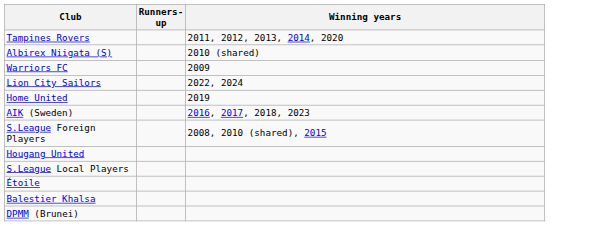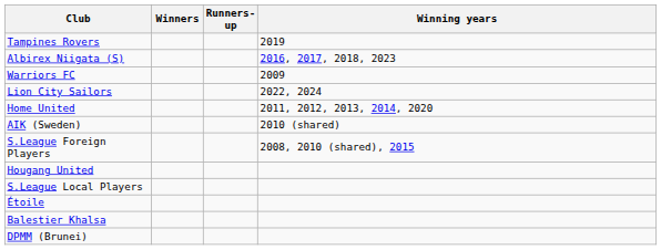 <table class="wikitable">
 <tr>
 <th width='180'>Club</th>
+<th width='60'>Winners</th>
 <th width='60'>Runners-up</th>
 <th width='500'>Winning years</th>
 </tr>
 <tr>
 <td><a href='#'>Tampines Rovers</a></td>
 <td></td>
-<td>2011, 2012, 2013, <a href='#'>2014</a>, 2020</td>
+<td></td>
+<td>2019</td>
 </tr>
 <tr>
 <td><a href='#'>Albirex Niigata (S)</a></td>
 <td></td>
-<td>2010 (shared)</td>
+<td></td>
+<td><a href='#'>2016</a>, <a href='#'>2017</a>, 2018, 2023</td>
 </tr>
 <tr>
 <td><a href='#'>Warriors FC</a></td>
+<td></td>
 <td></td>
 <td>2009</td>
 </tr>
 <tr>
 <td><a href='#'>Lion City Sailors</a></td>
 <td></td>
+<td></td>
 <td>2022, 2024</td>
 </tr>
 <tr>
 <td><a href='#'>Home United</a></td>
 <td></td>
-<td>2019</td>
+<td></td>
+<td>2011, 2012, 2013, <a href='#'>2014</a>, 2020</td>
 </tr>
 <tr>
 <td><a href='#'>AIK</a> (Sweden)</td>
 <td></td>
-<td><a href='#'>2016</a>, <a href='#'>2017</a>, 2018, 2023</td>
+<td></td>
+<td>2010 (shared)</td>
 </tr>
 <tr>
 <td><a href='#'>S.League</a> Foreign Players</td>
+<td></td>
 <td></td>
 <td>2008, 2010 (shared), <a href='#'>2015</a></td>
 </tr>
 <tr>
 <td><a href='#'>Hougang United</a></td>
 <td></td>
 <td></td>
+<td></td>
 </tr>
 <tr>
 <td><a href='#'>S.League</a> Local Players</td>
+<td></td>
 <td></td>
 <td></td>
 </tr>
 <tr>
 <td><a href='#'>Étoile</a></td>
 <td></td>
 <td></td>
+<td></td>
 </tr>
 <tr>
 <td><a href='#'>Balestier Khalsa</a></td>
+<td></td>
 <td></td>
 <td></td>
 </tr>
 <tr>
 <td><a href='#'>DPMM</a> (Brunei)</td>
 <td></td>
 <td></td>
+<td></td>
 </tr>
 </table>
